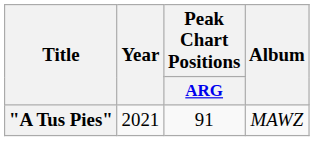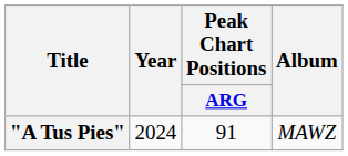 <table class="wikitable plainrowheaders" style="text-align:center">
 <tr>
 <th scope="col" rowspan="2">Title</th>
 <th scope="col" rowspan="2">Year</th>
 <th scope="col" colspan="1">Peak Chart Positions</th>
 <th scope="col" rowspan="2">Album</th>
 </tr>
 <tr>
 <th scope="col" style="width:3em;font-size:90%;"><a href='#'>ARG</a><br></th>
 </tr>
 <tr>
 <th scope="row">"A Tus Pies"<br></th>
-<td>2021</td>
+<td>2024</td>
 <td>91</td>
 <td><em>MAWZ</em></td>
 </tr>
 </table>
